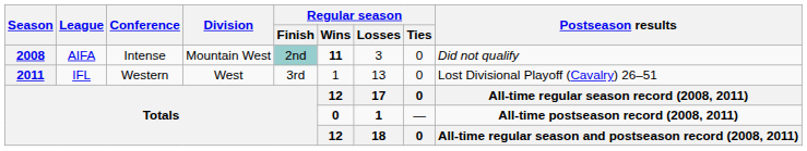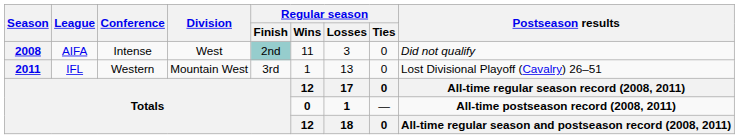 <table class="wikitable" style="font-size: 95%; text-align:center">
 <tr>
 <th rowspan="2"><a href='#'>Season</a></th>
 <th rowspan="2"><a href='#'>League</a></th>
 <th rowspan="2"><a href='#'>Conference</a></th>
 <th rowspan="2"><a href='#'>Division</a></th>
 <th colspan="4"><a href='#'>Regular season</a></th>
 <th rowspan="2"><a href='#'>Postseason</a> results</th>
 </tr>
 <tr>
 <th>Finish</th>
 <th>Wins</th>
 <th>Losses</th>
 <th>Ties</th>
 </tr>
 <tr>
 <th><a href='#'>2008</a></th>
 <td><a href='#'>AIFA</a></td>
 <td>Intense</td>
-<td>Mountain West</td>
+<td>West</td>
 <td style="background:#96cdcd;">2nd</td>
-<td><strong>11</strong></td>
+<td>11</td>
 <td>3</td>
 <td>0</td>
 <td align=left><em>Did not qualify</em></td>
 </tr>
 <tr>
 <th><a href='#'>2011</a></th>
 <td><a href='#'>IFL</a></td>
 <td>Western</td>
-<td>West</td>
+<td>Mountain West</td>
 <td>3rd</td>
 <td>1</td>
 <td>13</td>
 <td>0</td>
 <td align=left>Lost Divisional Playoff (<a href='#'>Cavalry</a>) 26–51</td>
 </tr>
 <tr>
 <th rowspan="3" colspan="5">Totals</th>
 <th>12</th>
 <th>17</th>
 <th>0</th>
 <th>All-time regular season record (2008, 2011)</th>
 </tr>
 <tr>
 <td><strong>0</strong></td>
 <td><strong>1</strong></td>
 <td>—</td>
 <td><strong>All-time postseason record (2008, 2011)</strong></td>
 </tr>
 <tr>
 <th>12</th>
 <th>18</th>
 <th>0</th>
 <th>All-time regular season and  postseason record (2008, 2011)</th>
 </tr>
 </table>
